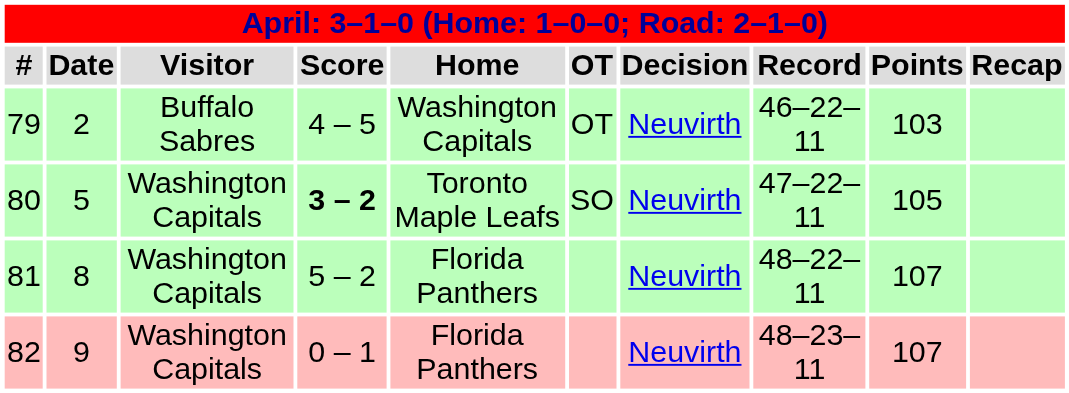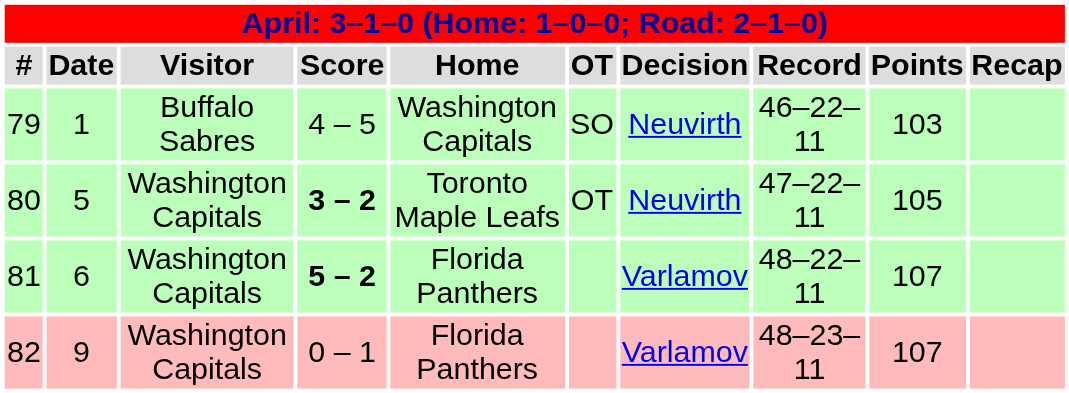 <table class="toccolours collapsible collapsed" width=90% style="clear:both; margin:1.5em auto; text-align:center">
 <tr>
 <th colspan=11 style="background:#FF0000; color:#000099;">April: 3–1–0 (Home: 1–0–0; Road: 2–1–0)</th>
 </tr>
 <tr align="center" bgcolor="#dddddd">
 <td><strong>#</strong></td>
 <td><strong>Date</strong></td>
 <td><strong>Visitor</strong></td>
 <td><strong>Score</strong></td>
 <td><strong>Home</strong></td>
 <td><strong>OT</strong></td>
 <td><strong>Decision</strong></td>
 <td><strong>Record</strong></td>
 <td><strong>Points</strong></td>
 <td><strong>Recap</strong></td>
 </tr>
 <tr style="text-align:center; background:#bfb">
 <td>79</td>
-<td>2</td>
+<td>1</td>
 <td>Buffalo Sabres</td>
 <td>4 – 5</td>
 <td>Washington Capitals</td>
-<td>OT</td>
+<td>SO</td>
 <td><a href='#'>Neuvirth</a></td>
 <td>46–22–11</td>
 <td>103</td>
 <td></td>
 </tr>
 <tr style="text-align:center; background:#bfb">
 <td>80</td>
 <td>5</td>
 <td>Washington Capitals</td>
 <td><strong>3 – 2</strong></td>
 <td>Toronto Maple Leafs</td>
-<td>SO</td>
+<td>OT</td>
 <td><a href='#'>Neuvirth</a></td>
 <td>47–22–11</td>
 <td>105</td>
 <td></td>
 </tr>
 <tr style="text-align:center; background:#bfb">
 <td>81</td>
-<td>8</td>
+<td>6</td>
 <td>Washington Capitals</td>
-<td>5 – 2</td>
+<td><strong>5 – 2</strong></td>
 <td>Florida Panthers</td>
 <td></td>
-<td><a href='#'>Neuvirth</a></td>
+<td><a href='#'>Varlamov</a></td>
 <td>48–22–11</td>
 <td>107</td>
 <td></td>
 </tr>
 <tr style="text-align:center; background:#fbb">
 <td>82</td>
 <td>9</td>
 <td>Washington Capitals</td>
 <td>0 – 1</td>
 <td>Florida Panthers</td>
 <td></td>
-<td><a href='#'>Neuvirth</a></td>
+<td><a href='#'>Varlamov</a></td>
 <td>48–23–11</td>
 <td>107</td>
 <td></td>
 </tr>
 </table>
